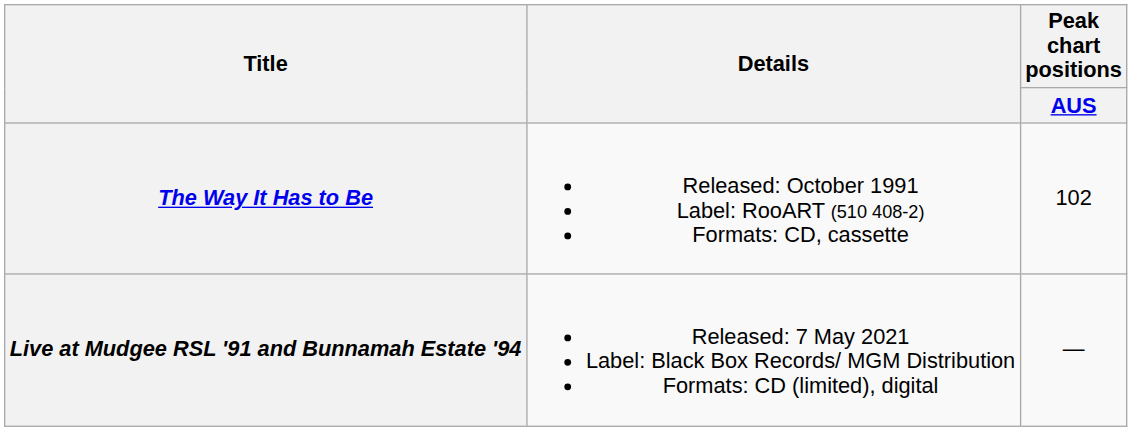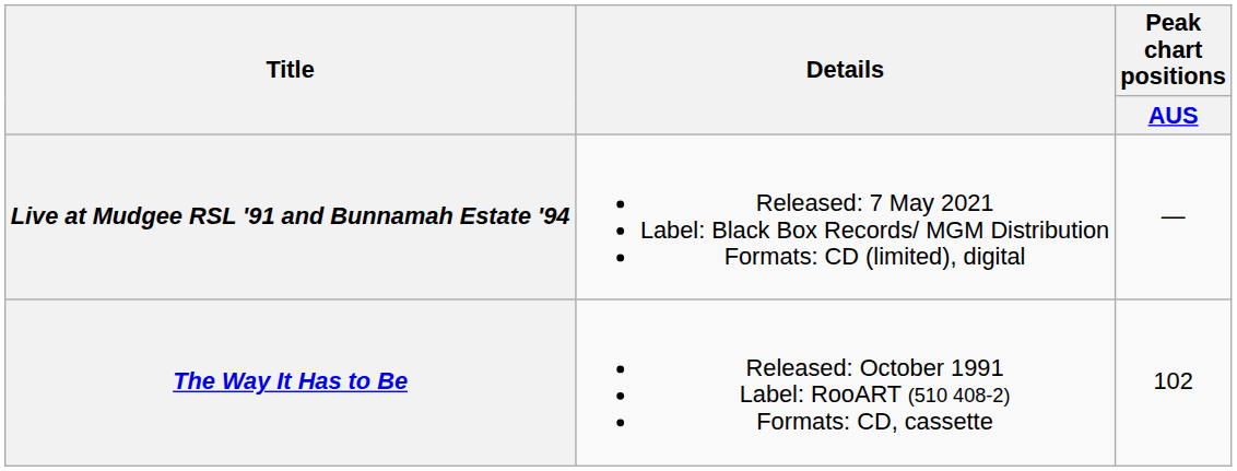 <table class="wikitable plainrowheaders" style="text-align:center;" border="1">
 <tr>
 <th rowspan="2">Title</th>
 <th rowspan="2">Details</th>
 <th colspan="1">Peak chart positions</th>
 </tr>
 <tr>
 <th style="width:3em"><a href='#'>AUS</a><br></th>
 </tr>
 <tr>
+<th scope="row"><em>Live at Mudgee RSL '91 and Bunnamah Estate '94</em></th>
+<td><br><ul><li>Released: 7 May 2021</li><li>Label: Black Box Records/ MGM Distribution</li><li>Formats: CD (limited), digital</li></ul></td>
+<td align="center">—</td>
+</tr>
+<tr>
 <th scope="row"><em><a href='#'>The Way It Has to Be</a></em></th>
 <td><br><ul><li>Released: October 1991</li><li>Label: RooART <small>(510 408-2)</small></li><li>Formats: CD, cassette</li></ul></td>
 <td>102</td>
 </tr>
-<tr>
-<th scope="row"><em>Live at Mudgee RSL '91 and Bunnamah Estate '94</em></th>
-<td><br><ul><li>Released: 7 May 2021</li><li>Label: Black Box Records/ MGM Distribution</li><li>Formats: CD (limited), digital</li></ul></td>
-<td align="center">—</td>
-</tr>
 </table>
